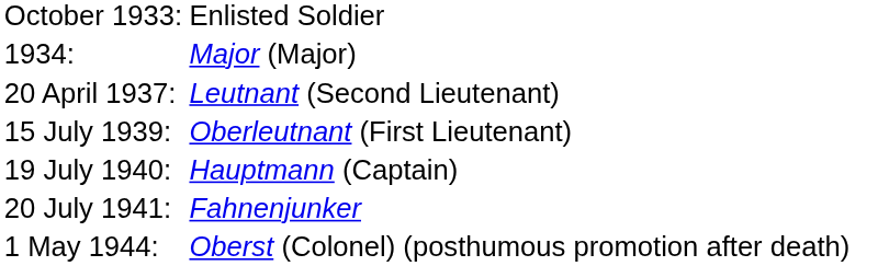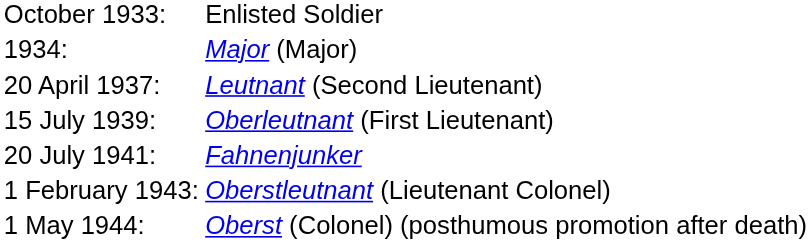 <table>
 <tr>
 <td>October 1933:</td>
 <td>Enlisted Soldier</td>
 </tr>
 <tr>
 <td>1934:</td>
 <td><em><a href='#'>Major</a></em> (Major)</td>
 </tr>
 <tr>
 <td>20 April 1937:</td>
 <td><em><a href='#'>Leutnant</a></em> (Second Lieutenant)</td>
 </tr>
 <tr>
 <td>15 July 1939:</td>
 <td><em><a href='#'>Oberleutnant</a></em> (First Lieutenant)</td>
 </tr>
 <tr>
-<td>19 July 1940:</td>
-<td><em><a href='#'>Hauptmann</a></em> (Captain)</td>
+<td>20 July 1941:</td>
+<td><em><a href='#'>Fahnenjunker</a></em></td>
 </tr>
 <tr>
-<td>20 July 1941:</td>
-<td><em><a href='#'>Fahnenjunker</a></em></td>
+<td>1 February 1943:</td>
+<td><em><a href='#'>Oberstleutnant</a></em> (Lieutenant Colonel)</td>
 </tr>
 <tr>
 <td>1 May 1944:</td>
 <td><em><a href='#'>Oberst</a></em> (Colonel) (posthumous promotion after death)</td>
 </tr>
 </table>
